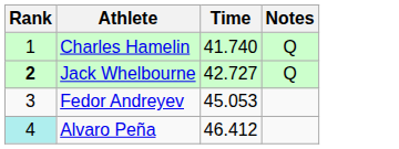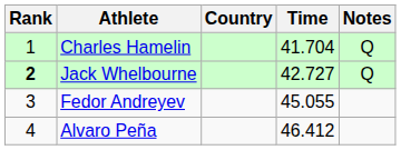 <table class="wikitable sortable" style="text-align:center">
 <tr>
 <th>Rank</th>
 <th>Athlete</th>
+<th>Country</th>
 <th>Time</th>
 <th>Notes</th>
 </tr>
 <tr bgcolor=ccffcc>
 <td>1</td>
 <td align=left><a href='#'>Charles Hamelin</a></td>
-<td>41.740</td>
+<td align=left></td>
+<td>41.704</td>
 <td>Q</td>
 </tr>
 <tr bgcolor=ccffcc>
 <td><strong>2</strong></td>
 <td align=left><a href='#'>Jack Whelbourne</a></td>
+<td align=left></td>
 <td>42.727</td>
 <td>Q</td>
 </tr>
 <tr>
 <td>3</td>
 <td align=left><a href='#'>Fedor Andreyev</a></td>
-<td>45.053</td>
+<td align=left></td>
+<td>45.055</td>
 <td></td>
 </tr>
 <tr>
-<td style="background: paleturquoise;">4</td>
+<td>4</td>
 <td align=left><a href='#'>Alvaro Peña</a></td>
+<td align=left></td>
 <td>46.412</td>
 <td></td>
 </tr>
 </table>
